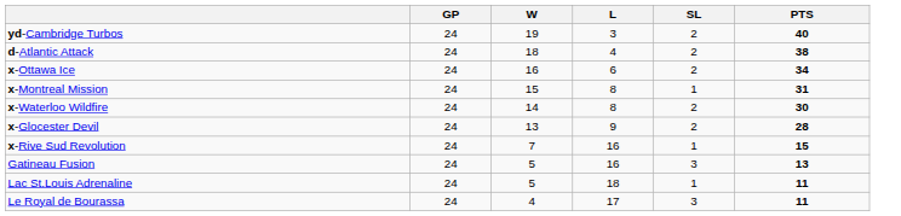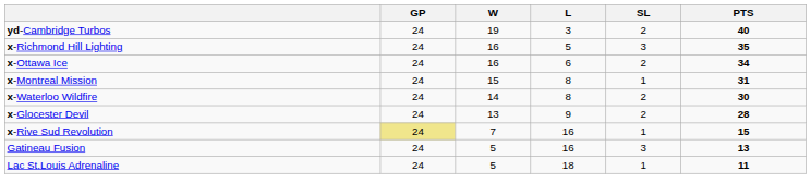 <table class="wikitable" style="text-align:center">
 <tr>
 <th bgcolor="#DDDDFF" width="15%"></th>
 <th bgcolor="#DDDDFF" width="3%">GP</th>
 <th bgcolor="#DDDDFF" width="3%">W</th>
 <th bgcolor="#DDDDFF" width="3%">L</th>
 <th bgcolor="#DDDDFF" width="3%">SL</th>
 <th bgcolor="#DDDDFF" width="5%">PTS</th>
 </tr>
 <tr>
 <td align=left><strong>yd</strong>-<a href='#'>Cambridge Turbos</a></td>
 <td>24</td>
 <td>19</td>
 <td>3</td>
 <td>2</td>
 <td><strong>40</strong></td>
 </tr>
 <tr>
-<td align=left><strong>d</strong>-<a href='#'>Atlantic Attack</a></td>
+<td align=left><strong>x</strong>-<a href='#'>Richmond Hill Lighting</a></td>
 <td>24</td>
-<td>18</td>
-<td>4</td>
-<td>2</td>
-<td><strong>38</strong></td>
+<td>16</td>
+<td>5</td>
+<td>3</td>
+<td><strong>35</strong></td>
 </tr>
 <tr>
 <td align=left><strong>x</strong>-<a href='#'>Ottawa Ice</a></td>
 <td>24</td>
 <td>16</td>
 <td>6</td>
 <td>2</td>
 <td><strong>34</strong></td>
 </tr>
 <tr>
 <td align=left><strong>x</strong>-<a href='#'>Montreal Mission</a></td>
 <td>24</td>
 <td>15</td>
 <td>8</td>
 <td>1</td>
 <td><strong>31</strong></td>
 </tr>
 <tr>
 <td align=left><strong>x</strong>-<a href='#'>Waterloo Wildfire</a></td>
 <td>24</td>
 <td>14</td>
 <td>8</td>
 <td>2</td>
 <td><strong>30</strong></td>
 </tr>
 <tr>
 <td align=left><strong>x</strong>-<a href='#'>Glocester Devil</a></td>
 <td>24</td>
 <td>13</td>
 <td>9</td>
 <td>2</td>
 <td><strong>28</strong></td>
 </tr>
 <tr>
 <td align=left><strong>x</strong>-<a href='#'>Rive Sud Revolution</a></td>
-<td>24</td>
+<td style="background: khaki;">24</td>
 <td>7</td>
 <td>16</td>
 <td>1</td>
 <td><strong>15</strong></td>
 </tr>
 <tr>
 <td align=left><a href='#'>Gatineau Fusion</a></td>
 <td>24</td>
 <td>5</td>
 <td>16</td>
 <td>3</td>
 <td><strong>13</strong></td>
 </tr>
 <tr>
 <td align=left><a href='#'>Lac St.Louis Adrenaline</a></td>
 <td>24</td>
 <td>5</td>
 <td>18</td>
 <td>1</td>
 <td><strong>11</strong></td>
 </tr>
-<tr>
-<td align=left><a href='#'>Le Royal de Bourassa</a></td>
-<td>24</td>
-<td>4</td>
-<td>17</td>
-<td>3</td>
-<td><strong>11</strong></td>
-</tr>
 </table>
